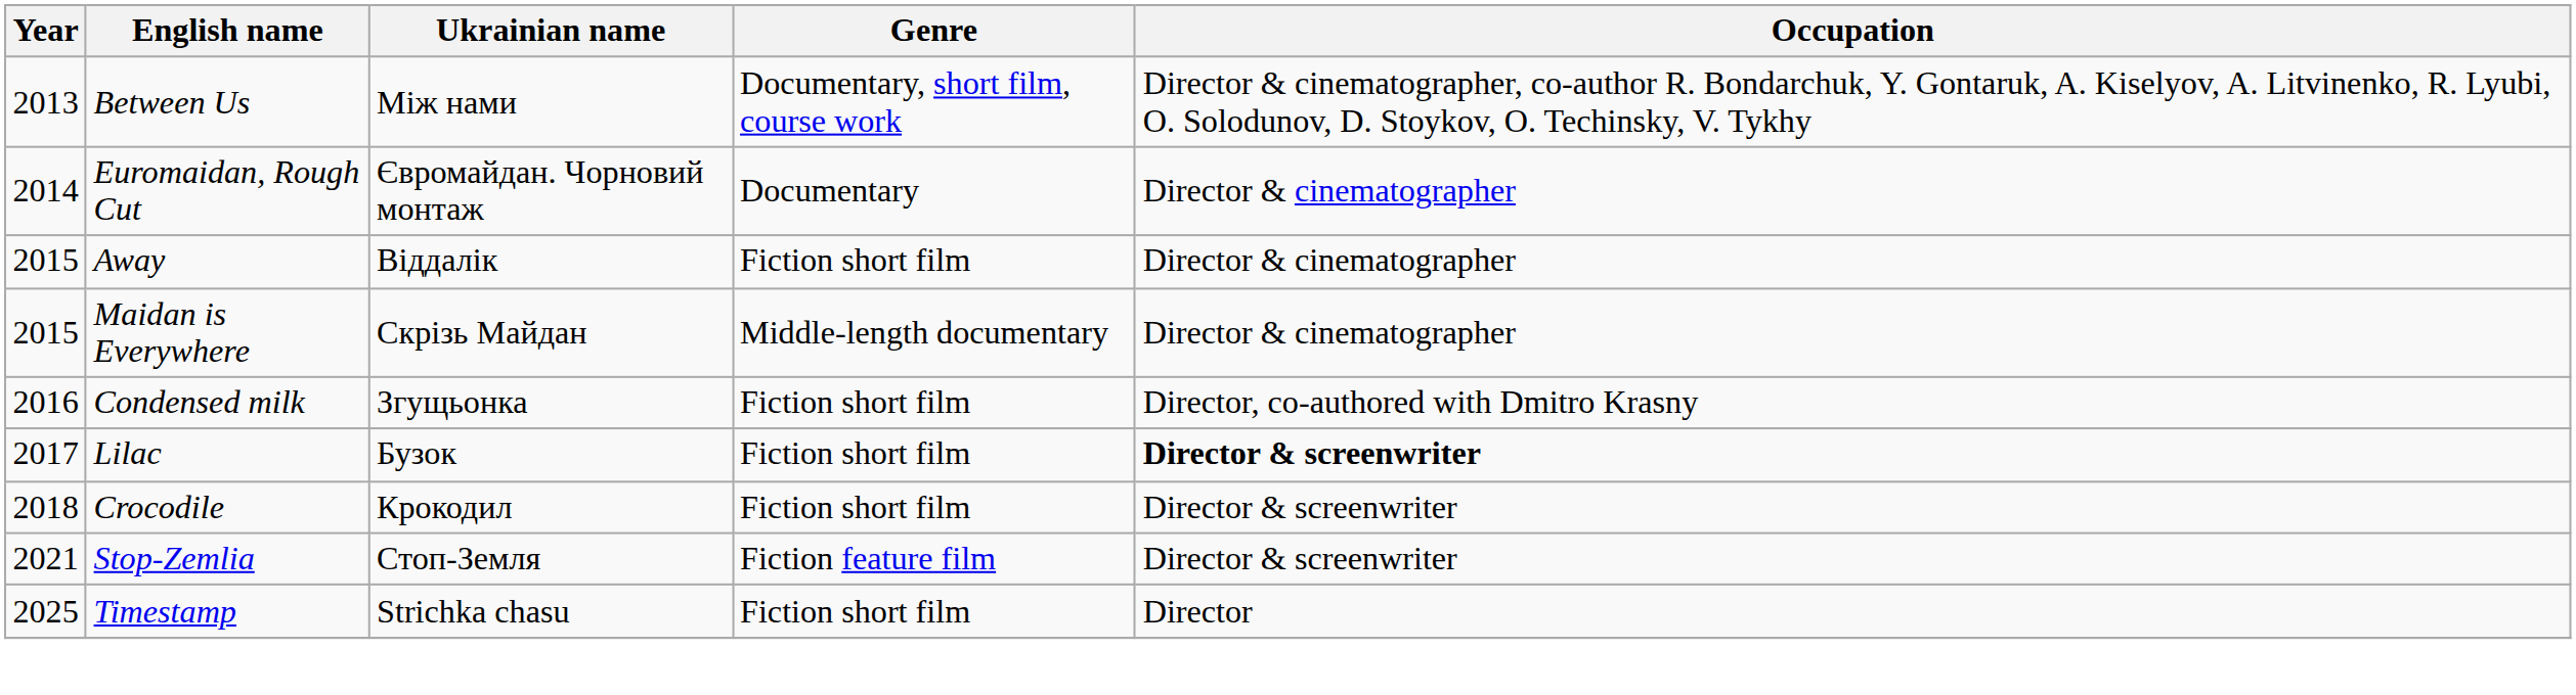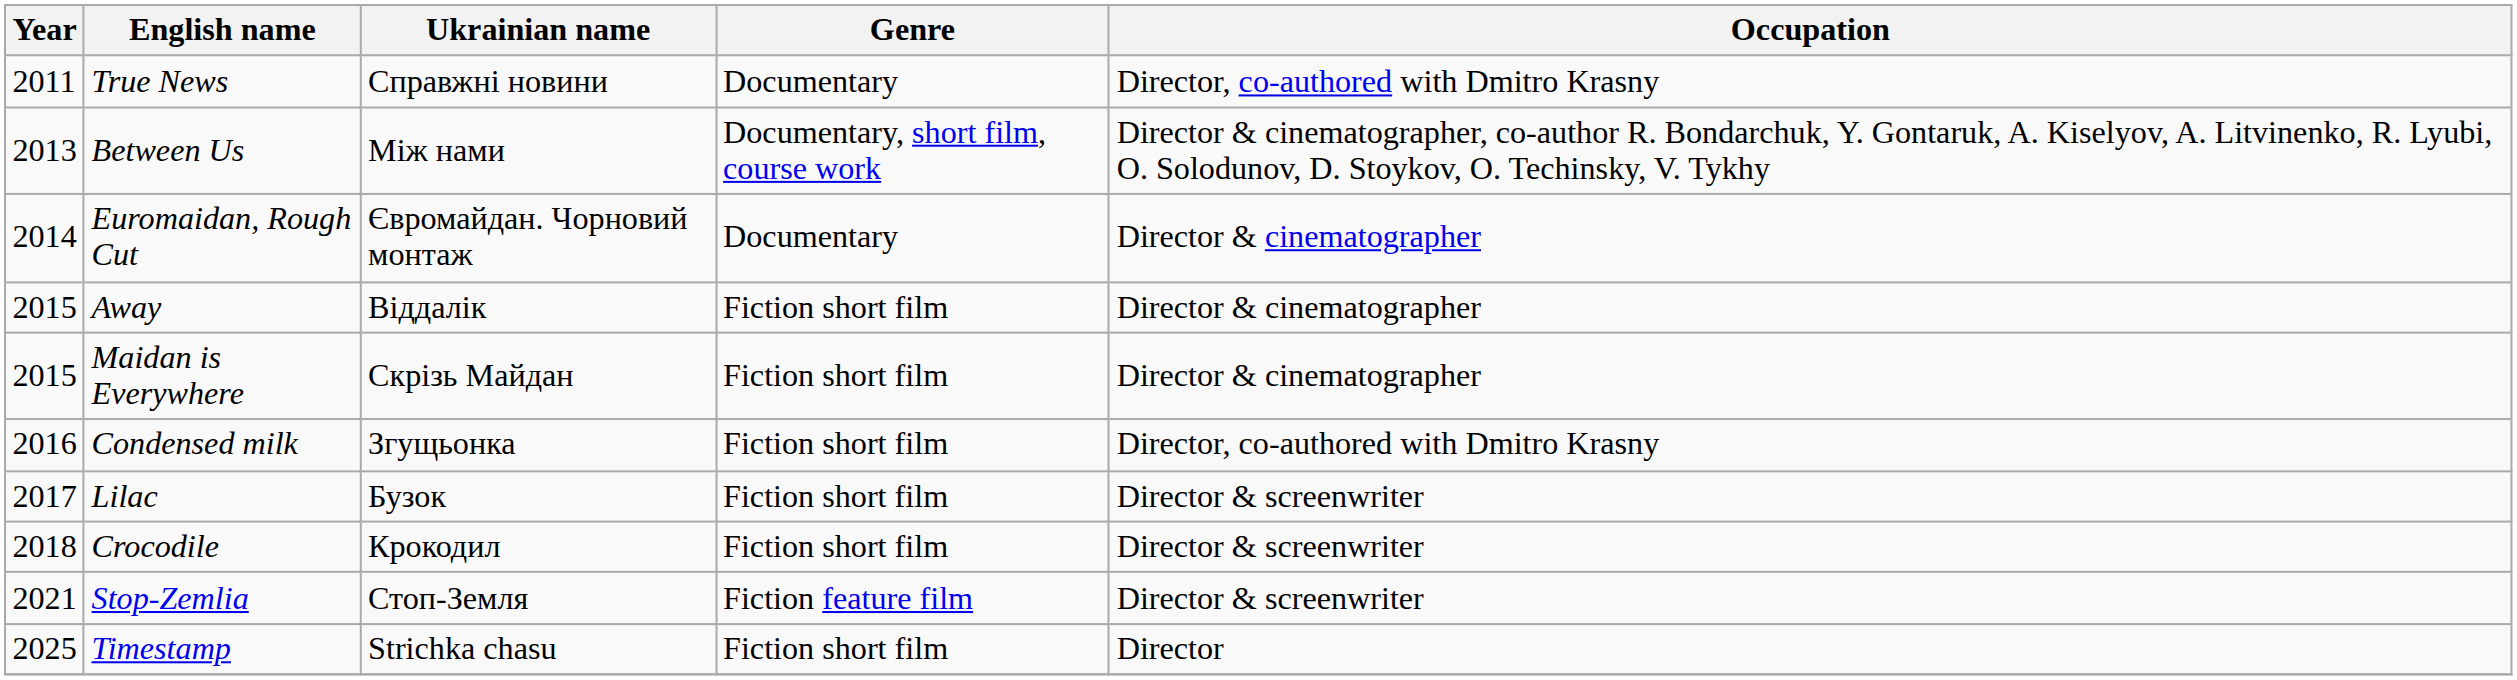 <table class="wikitable">
 <tr>
 <th>Year</th>
 <th>English name</th>
 <th>Ukrainian name</th>
 <th>Genre</th>
 <th>Occupation</th>
+</tr>
+<tr>
+<td>2011</td>
+<td><em>True News</em></td>
+<td>Справжні новини</td>
+<td>Documentary</td>
+<td>Director, <a href='#'>co-authored</a> with Dmitro Krasny</td>
 </tr>
 <tr>
 <td>2013</td>
 <td><em>Between Us</em></td>
 <td>Між нами</td>
 <td>Documentary, <a href='#'>short film</a>, <a href='#'>course work</a></td>
 <td>Director & cinematographer, co-author R. Bondarchuk, Y. Gontaruk, A. Kiselyov, A. Litvinenko, R. Lyubi, O. Solodunov, D. Stoykov, O. Techinsky, V. Tykhy</td>
 </tr>
 <tr>
 <td>2014</td>
 <td><em>Euromaidan, Rough Cut</em></td>
 <td>Євромайдан. Чорновий монтаж</td>
 <td>Documentary</td>
 <td>Director & <a href='#'>cinematographer</a></td>
 </tr>
 <tr>
 <td>2015</td>
 <td><em>Away</em></td>
 <td>Віддалік</td>
 <td>Fiction short film</td>
 <td>Director & cinematographer</td>
 </tr>
 <tr>
 <td>2015</td>
 <td><em>Maidan is Everywhere</em></td>
 <td>Скрізь Майдан</td>
-<td>Middle-length documentary</td>
+<td>Fiction short film</td>
 <td>Director & cinematographer</td>
 </tr>
 <tr>
 <td>2016</td>
 <td><em>Condensed milk</em></td>
 <td>Згущьонка</td>
 <td>Fiction short film</td>
 <td>Director, co-authored with Dmitro Krasny</td>
 </tr>
 <tr>
 <td>2017</td>
 <td><em>Lilac</em></td>
 <td>Бузок</td>
 <td>Fiction short film</td>
-<td><strong>Director & screenwriter</strong></td>
+<td>Director & screenwriter</td>
 </tr>
 <tr>
 <td>2018</td>
 <td><em>Crocodile</em></td>
 <td>Крокодил</td>
 <td>Fiction short film</td>
 <td>Director & screenwriter</td>
 </tr>
 <tr>
 <td>2021</td>
 <td><em><a href='#'>Stop-Zemlia</a></em></td>
 <td>Стоп-Земля</td>
 <td>Fiction <a href='#'>feature film</a></td>
 <td>Director & screenwriter</td>
 </tr>
 <tr>
 <td>2025</td>
 <td><em><a href='#'>Timestamp</a></em></td>
 <td>Strichka chasu</td>
 <td>Fiction short film</td>
 <td>Director</td>
 </tr>
 <tr>
 </tr>
 </table>
